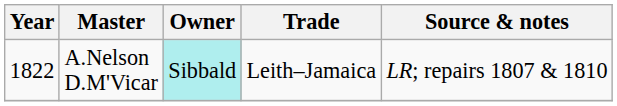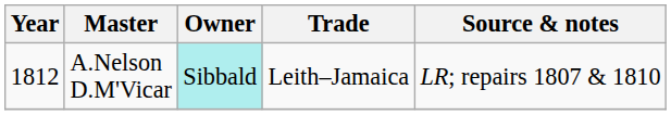 <table class=" wikitable">
 <tr>
 <th>Year</th>
 <th>Master</th>
 <th>Owner</th>
 <th>Trade</th>
 <th>Source & notes</th>
 </tr>
 <tr>
-<td>1822</td>
+<td>1812</td>
 <td>A.Nelson<br>D.M'Vicar</td>
 <td style="background: paleturquoise;">Sibbald</td>
 <td>Leith–Jamaica</td>
 <td><em>LR</em>; repairs 1807 & 1810</td>
 </tr>
 <tr>
 </tr>
 </table>
